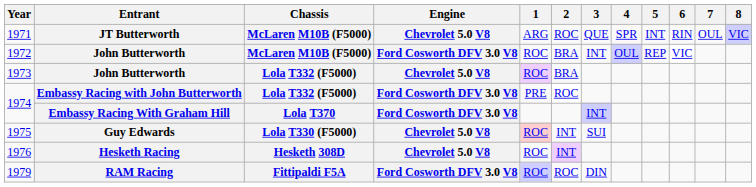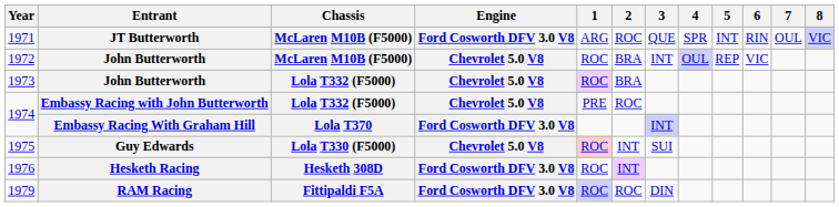 <table class="wikitable" style="text-align:center; font-size:90%">
 <tr>
 <th>Year</th>
 <th>Entrant</th>
 <th>Chassis</th>
 <th>Engine</th>
 <th>1</th>
 <th>2</th>
 <th>3</th>
 <th>4</th>
 <th>5</th>
 <th>6</th>
 <th>7</th>
 <th>8</th>
 </tr>
 <tr>
 <td><a href='#'>1971</a></td>
 <th>JT Butterworth</th>
 <th><a href='#'>McLaren</a> <a href='#'>M10B</a> (F5000)</th>
-<th><a href='#'>Chevrolet</a> 5.0 <a href='#'>V8</a></th>
+<th><a href='#'>Ford Cosworth DFV</a> 3.0 <a href='#'>V8</a></th>
 <td><a href='#'>ARG</a></td>
 <td><a href='#'>ROC</a></td>
 <td><a href='#'>QUE</a></td>
 <td><a href='#'>SPR</a></td>
 <td><a href='#'>INT</a></td>
 <td><a href='#'>RIN</a></td>
 <td><a href='#'>OUL</a></td>
 <td style="background:#CFCFFF;"><a href='#'>VIC</a><br></td>
 </tr>
 <tr>
 <td><a href='#'>1972</a></td>
 <th>John Butterworth</th>
 <th><a href='#'>McLaren</a> <a href='#'>M10B</a> (F5000)</th>
-<th><a href='#'>Ford Cosworth DFV</a> 3.0 <a href='#'>V8</a></th>
+<th><a href='#'>Chevrolet</a> 5.0 <a href='#'>V8</a></th>
 <td><a href='#'>ROC</a></td>
 <td><a href='#'>BRA</a></td>
 <td><a href='#'>INT</a></td>
 <td style="background:#CFCFFF;"><a href='#'>OUL</a><br></td>
 <td><a href='#'>REP</a></td>
 <td style="background:#FFFFFF;"><a href='#'>VIC</a><br></td>
 <td></td>
 <td></td>
 </tr>
 <tr>
 <td><a href='#'>1973</a></td>
 <th>John Butterworth</th>
 <th><a href='#'>Lola</a> <a href='#'>T332</a> (F5000)</th>
 <th><a href='#'>Chevrolet</a> 5.0 <a href='#'>V8</a></th>
 <td style="background:#EFCFFF;"><a href='#'>ROC</a><br></td>
 <td><a href='#'>BRA</a></td>
 <td></td>
 <td></td>
 <td></td>
 <td></td>
 <td></td>
 <td></td>
 </tr>
 <tr>
 <td rowspan=2><a href='#'>1974</a></td>
 <th><a href='#'>Embassy Racing with John Butterworth</a></th>
 <th><a href='#'>Lola</a> <a href='#'>T332</a> (F5000)</th>
-<th><a href='#'>Ford Cosworth DFV</a> 3.0 <a href='#'>V8</a></th>
+<th><a href='#'>Chevrolet</a> 5.0 <a href='#'>V8</a></th>
 <td><a href='#'>PRE</a></td>
 <td style="background:#FFFFFF;"><a href='#'>ROC</a><br></td>
 <td></td>
 <td></td>
 <td></td>
 <td></td>
 <td></td>
 <td></td>
 </tr>
 <tr>
 <th><a href='#'>Embassy Racing With Graham Hill</a></th>
 <th><a href='#'>Lola</a> <a href='#'>T370</a></th>
 <th><a href='#'>Ford Cosworth DFV</a> 3.0 <a href='#'>V8</a></th>
 <td></td>
 <td></td>
 <td style="background:#CFCFFF;"><a href='#'>INT</a><br></td>
 <td></td>
 <td></td>
 <td></td>
 <td></td>
 <td></td>
 </tr>
 <tr>
 <td><a href='#'>1975</a></td>
 <th>Guy Edwards</th>
 <th><a href='#'>Lola</a> <a href='#'>T330</a> (F5000)</th>
 <th><a href='#'>Chevrolet</a> 5.0 <a href='#'>V8</a></th>
 <td style="background:#FFCFCF;"><a href='#'>ROC</a><br></td>
 <td><a href='#'>INT</a></td>
 <td><a href='#'>SUI</a></td>
 <td></td>
 <td></td>
 <td></td>
 <td></td>
 <td></td>
 </tr>
 <tr>
 <td><a href='#'>1976</a></td>
 <th><a href='#'>Hesketh Racing</a></th>
 <th><a href='#'>Hesketh</a> <a href='#'>308D</a></th>
-<th><a href='#'>Chevrolet</a> 5.0 <a href='#'>V8</a></th>
+<th><a href='#'>Ford Cosworth DFV</a> 3.0 <a href='#'>V8</a></th>
 <td><a href='#'>ROC</a></td>
 <td style="background:#EFCFFF;"><a href='#'>INT</a><br></td>
 <td></td>
 <td></td>
 <td></td>
 <td></td>
 <td></td>
 <td></td>
 </tr>
 <tr>
 <td><a href='#'>1979</a></td>
 <th><a href='#'>RAM Racing</a></th>
 <th><a href='#'>Fittipaldi F5A</a></th>
 <th><a href='#'>Ford Cosworth DFV</a> 3.0 <a href='#'>V8</a></th>
 <td style="background:#CFCFFF;"><a href='#'>ROC</a><br></td>
 <td><a href='#'>ROC</a></td>
 <td><a href='#'>DIN</a></td>
 <td></td>
 <td></td>
 <td></td>
 <td></td>
 <td></td>
 </tr>
 </table>
